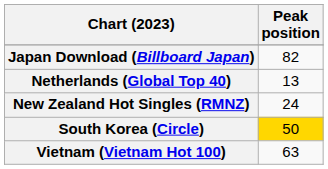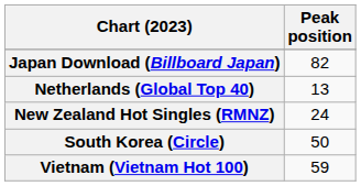 <table class="wikitable sortable plainrowheaders" style="text-align:center">
 <tr>
 <th scope="col">Chart (2023)</th>
 <th scope="col">Peak<br>position</th>
 </tr>
 <tr>
 </tr>
 <tr>
 <th scope="row">Japan Download (<em><a href='#'>Billboard Japan</a></em>)</th>
 <td>82</td>
 </tr>
 <tr>
 <th scope="row">Netherlands (<a href='#'>Global Top 40</a>)</th>
 <td>13</td>
 </tr>
 <tr>
 <th scope="row">New Zealand Hot Singles (<a href='#'>RMNZ</a>)</th>
 <td>24</td>
 </tr>
 <tr>
 <th scope="row">South Korea (<a href='#'>Circle</a>)</th>
-<td style="background: gold;">50</td>
+<td>50</td>
 </tr>
 <tr>
 <th scope="row">Vietnam (<a href='#'>Vietnam Hot 100</a>)</th>
-<td>63</td>
+<td>59</td>
 </tr>
 </table>
